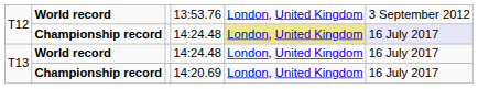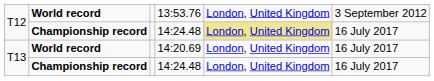 <table class="wikitable">
 <tr>
 <td rowspan="2">T12</td>
 <td><strong>World record</strong></td>
 <td></td>
 <td>13:53.76</td>
 <td><a href='#'>London</a>, <a href='#'>United Kingdom</a></td>
 <td>3 September 2012</td>
 </tr>
 <tr>
 <td><strong>Championship record</strong></td>
 <td></td>
 <td>14:24.48</td>
 <td style="background: khaki;"><a href='#'>London</a>, <a href='#'>United Kingdom</a></td>
-<td style="background: lavender;">16 July 2017</td>
+<td>16 July 2017</td>
 </tr>
 <tr>
 <td rowspan="2">T13</td>
 <td><strong>World record</strong></td>
 <td></td>
-<td>14:24.48</td>
+<td>14:20.69</td>
 <td><a href='#'>London</a>, <a href='#'>United Kingdom</a></td>
 <td>16 July 2017</td>
 </tr>
 <tr>
 <td><strong>Championship record</strong></td>
 <td></td>
-<td>14:20.69</td>
+<td>14:24.48</td>
 <td><a href='#'>London</a>, <a href='#'>United Kingdom</a></td>
 <td>16 July 2017</td>
 </tr>
 </table>
